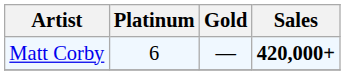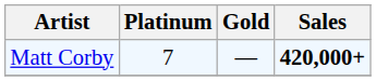 <table class="wikitable" style="text-align:center;">
 <tr>
 <th>Artist</th>
 <th>Platinum</th>
 <th>Gold</th>
 <th>Sales</th>
 </tr>
 <tr style="background:#f0f8ff;">
 <td style="text-align:left;"><a href='#'>Matt Corby</a></td>
-<td>6</td>
+<td>7</td>
 <td>—</td>
 <td><strong>420,000+</strong></td>
 </tr>
 <tr>
 </tr>
 </table>
